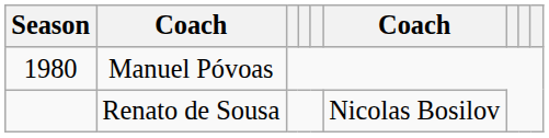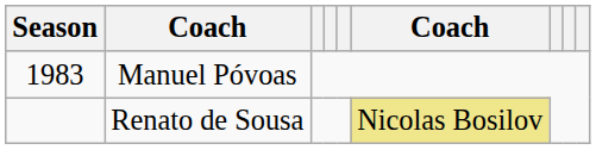 <table class="wikitable" style="text-align:center;">
 <tr>
 <th>Season</th>
 <th>Coach</th>
 <th></th>
 <th></th>
 <th></th>
 <th>Coach</th>
 <th></th>
 <th></th>
 <th></th>
 </tr>
 <tr>
-<td>1980</td>
+<td>1983</td>
 <td> Manuel Póvoas</td>
 </tr>
 <tr>
 <td></td>
 <td> Renato de Sousa</td>
 <td colspan=3></td>
-<td> Nicolas Bosilov</td>
+<td style="background: khaki;"> Nicolas Bosilov</td>
 </tr>
 </table>
